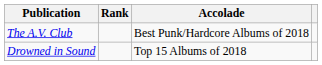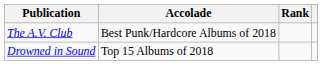 <table class="sortable wikitable">
 <tr>
 <th>Publication</th>
+<th>Accolade</th>
 <th>Rank</th>
-<th>Accolade</th>
 <th class="unsortable"></th>
 </tr>
 <tr>
 <td><em><a href='#'>The A.V. Club</a></em></td>
+<td>Best Punk/Hardcore Albums of 2018</td>
 <td></td>
-<td>Best Punk/Hardcore Albums of 2018</td>
 <td></td>
 </tr>
 <tr>
 <td><em><a href='#'>Drowned in Sound</a></em></td>
+<td>Top 15 Albums of 2018</td>
 <td></td>
-<td>Top 15 Albums of 2018</td>
 <td></td>
 </tr>
 </table>
